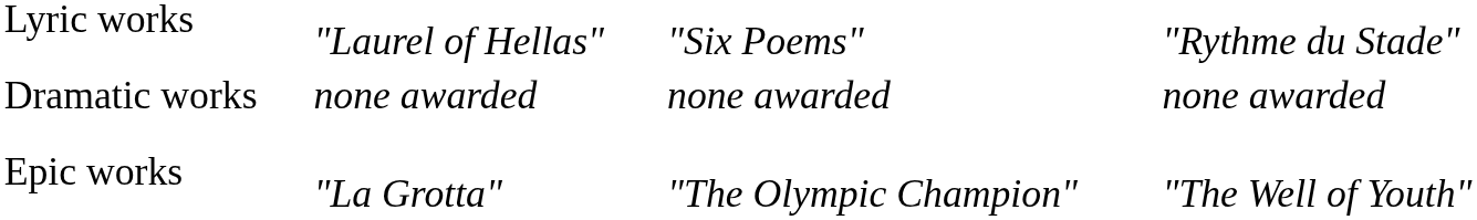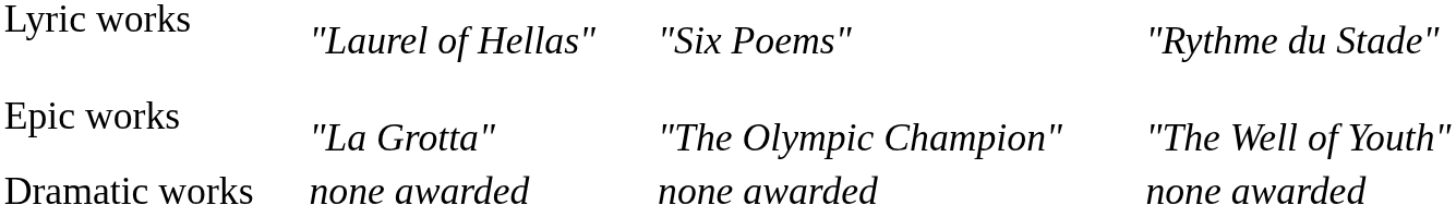 <table style="width:100%" >
 <tr>
 <td>Lyric works</td>
 <td><br><em>"Laurel of Hellas"</em></td>
 <td><br><em>"Six Poems"</em></td>
 <td><br><em>"Rythme du Stade"</em></td>
 </tr>
 <tr>
+<td>Epic works</td>
+<td><br><em>"La Grotta"</em></td>
+<td><br><em>"The Olympic Champion"</em></td>
+<td><br><em>"The Well of Youth"</em></td>
+</tr>
+<tr>
 <td>Dramatic works</td>
 <td><em>none awarded</em></td>
 <td><em>none awarded</em></td>
 <td><em>none awarded</em></td>
 </tr>
-<tr>
-<td>Epic works</td>
-<td><br><em>"La Grotta"</em></td>
-<td><br><em>"The Olympic Champion"</em></td>
-<td><br><em>"The Well of Youth"</em></td>
-</tr>
 </table>
